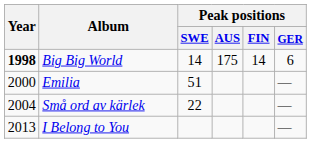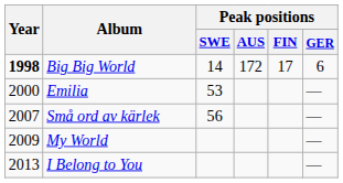 <table class="wikitable">
 <tr>
 <th align="center" rowspan="2" width="10">Year</th>
 <th align="center" rowspan="2" width="150">Album</th>
 <th colspan="4" align="center" width="20">Peak positions</th>
 </tr>
 <tr>
 <th scope="col" style="width:2em;font-size:90%;"><a href='#'>SWE</a><br></th>
 <th scope="col" style="width:2em;font-size:90%;"><a href='#'>AUS</a><br></th>
 <th scope="col" style="width:2em;font-size:90%;"><a href='#'>FIN</a><br></th>
 <th><a href='#'><small>GER</small></a><br></th>
 </tr>
 <tr>
 <td style="text-align:center;"><strong>1998</strong></td>
 <td><em><a href='#'>Big Big World</a></em></td>
 <td style="text-align:center;">14</td>
-<td style="text-align:center;">175</td>
-<td style="text-align:center;">14</td>
+<td style="text-align:center;">172</td>
+<td style="text-align:center;">17</td>
 <td style="text-align:center;">6</td>
 </tr>
 <tr>
 <td style="text-align:center;">2000</td>
 <td><em><a href='#'>Emilia</a></em></td>
-<td style="text-align:center;">51</td>
+<td style="text-align:center;">53</td>
 <td style="text-align:center;"></td>
 <td style="text-align:center;"></td>
 <td>—</td>
 </tr>
 <tr>
-<td style="text-align:center;">2004</td>
+<td style="text-align:center;">2007</td>
 <td><em><a href='#'>Små ord av kärlek</a></em></td>
-<td style="text-align:center;">22</td>
+<td style="text-align:center;">56</td>
+<td style="text-align:center;"></td>
+<td style="text-align:center;"></td>
+<td>—</td>
+</tr>
+<tr>
+<td style="text-align:center;">2009</td>
+<td><em><a href='#'>My World</a></em></td>
+<td style="text-align:center;"></td>
 <td style="text-align:center;"></td>
 <td style="text-align:center;"></td>
 <td>—</td>
 </tr>
 <tr>
 <td style="text-align:center;">2013</td>
 <td><em><a href='#'>I Belong to You</a></em></td>
 <td style="text-align:center;"></td>
 <td style="text-align:center;"></td>
 <td style="text-align:center;"></td>
 <td>—</td>
 </tr>
 </table>
